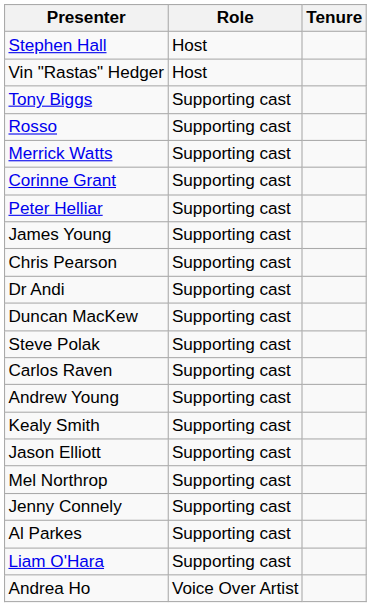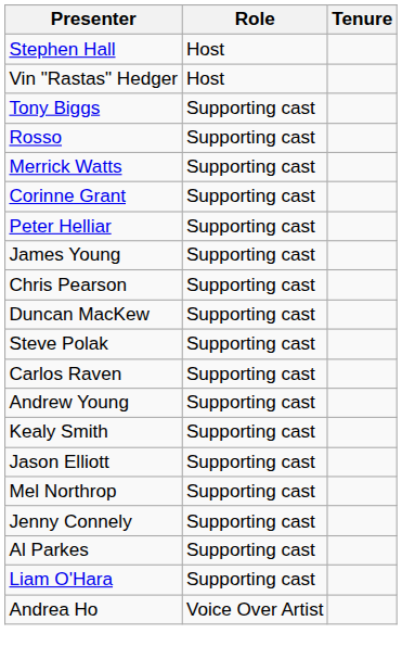 <table class="wikitable sortable">
 <tr>
 <th>Presenter</th>
 <th>Role</th>
 <th>Tenure</th>
 </tr>
 <tr>
 <td><a href='#'>Stephen Hall</a></td>
 <td>Host</td>
 <td></td>
 </tr>
 <tr>
 <td>Vin "Rastas" Hedger</td>
 <td>Host</td>
 <td></td>
 </tr>
 <tr>
 <td><a href='#'>Tony Biggs</a></td>
 <td>Supporting cast</td>
 <td></td>
 </tr>
 <tr>
 <td><a href='#'>Rosso</a></td>
 <td>Supporting cast</td>
 <td></td>
 </tr>
 <tr>
 <td><a href='#'>Merrick Watts</a></td>
 <td>Supporting cast</td>
 <td></td>
 </tr>
 <tr>
 <td><a href='#'>Corinne Grant</a></td>
 <td>Supporting cast</td>
 <td></td>
 </tr>
 <tr>
 <td><a href='#'>Peter Helliar</a></td>
 <td>Supporting cast</td>
 <td></td>
 </tr>
 <tr>
 <td>James Young</td>
 <td>Supporting cast</td>
 <td></td>
 </tr>
 <tr>
 <td>Chris Pearson</td>
-<td>Supporting cast</td>
-<td></td>
-</tr>
-<tr>
-<td>Dr Andi</td>
 <td>Supporting cast</td>
 <td></td>
 </tr>
 <tr>
 <td>Duncan MacKew</td>
 <td>Supporting cast</td>
 <td></td>
 </tr>
 <tr>
 <td>Steve Polak</td>
 <td>Supporting cast</td>
 <td></td>
 </tr>
 <tr>
 <td>Carlos Raven</td>
 <td>Supporting cast</td>
 <td></td>
 </tr>
 <tr>
 <td>Andrew Young</td>
 <td>Supporting cast</td>
 <td></td>
 </tr>
 <tr>
 <td>Kealy Smith</td>
 <td>Supporting cast</td>
 <td></td>
 </tr>
 <tr>
 <td>Jason Elliott</td>
 <td>Supporting cast</td>
 <td></td>
 </tr>
 <tr>
 <td>Mel Northrop</td>
 <td>Supporting cast</td>
 <td></td>
 </tr>
 <tr>
 <td>Jenny Connely</td>
 <td>Supporting cast</td>
 <td></td>
 </tr>
 <tr>
 <td>Al Parkes</td>
 <td>Supporting cast</td>
 <td></td>
 </tr>
 <tr>
 <td><a href='#'>Liam O'Hara</a></td>
 <td>Supporting cast</td>
 <td></td>
 </tr>
 <tr>
 <td>Andrea Ho</td>
 <td>Voice Over Artist</td>
 <td></td>
 </tr>
 </table>
